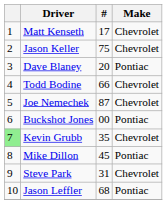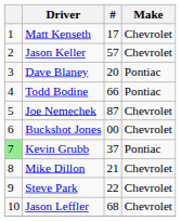 <table class="wikitable sortable">
 <tr>
 <th></th>
 <th>Driver</th>
 <th>#</th>
 <th>Make</th>
 </tr>
 <tr>
 <td>1</td>
 <td><a href='#'>Matt Kenseth</a></td>
 <td>17</td>
 <td>Chevrolet</td>
 </tr>
 <tr>
 <td>2</td>
 <td><a href='#'>Jason Keller</a></td>
-<td>75</td>
+<td>57</td>
 <td>Chevrolet</td>
 </tr>
 <tr>
 <td>3</td>
 <td><a href='#'>Dave Blaney</a></td>
 <td>20</td>
 <td>Pontiac</td>
 </tr>
 <tr>
 <td>4</td>
 <td><a href='#'>Todd Bodine</a></td>
 <td>66</td>
-<td>Chevrolet</td>
+<td>Pontiac</td>
 </tr>
 <tr>
 <td>5</td>
 <td><a href='#'>Joe Nemechek</a></td>
 <td>87</td>
 <td>Chevrolet</td>
 </tr>
 <tr>
 <td>6</td>
 <td><a href='#'>Buckshot Jones</a></td>
 <td>00</td>
-<td>Pontiac</td>
+<td>Chevrolet</td>
 </tr>
 <tr>
 <td style="background: lightgreen;">7</td>
 <td><a href='#'>Kevin Grubb</a></td>
-<td>35</td>
-<td>Chevrolet</td>
+<td>37</td>
+<td>Pontiac</td>
 </tr>
 <tr>
 <td>8</td>
 <td><a href='#'>Mike Dillon</a></td>
-<td>45</td>
-<td>Pontiac</td>
+<td>21</td>
+<td>Chevrolet</td>
 </tr>
 <tr>
 <td>9</td>
 <td><a href='#'>Steve Park</a></td>
-<td>31</td>
+<td>22</td>
 <td>Chevrolet</td>
 </tr>
 <tr>
 <td>10</td>
 <td><a href='#'>Jason Leffler</a></td>
 <td>68</td>
-<td>Pontiac</td>
+<td>Chevrolet</td>
 </tr>
 <tr>
 </tr>
 </table>
